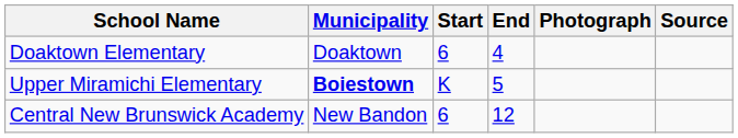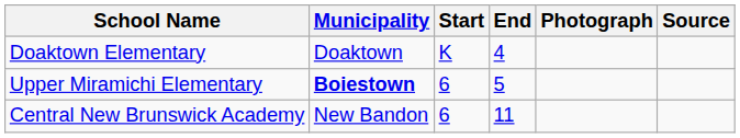 <table class="wikitable sortable">
 <tr>
 <th>School Name</th>
 <th><a href='#'>Municipality</a></th>
 <th>Start</th>
 <th>End</th>
 <th>Photograph</th>
 <th>Source</th>
 </tr>
 <tr>
 <td><a href='#'>Doaktown Elementary</a></td>
 <td><a href='#'>Doaktown</a></td>
-<td><a href='#'>6</a></td>
+<td><a href='#'>K</a></td>
 <td><a href='#'>4</a></td>
 <td></td>
 <td></td>
 </tr>
 <tr>
 <td><a href='#'>Upper Miramichi Elementary</a></td>
 <td><strong><a href='#'>Boiestown</a></strong></td>
-<td><a href='#'>K</a></td>
+<td><a href='#'>6</a></td>
 <td><a href='#'>5</a></td>
 <td></td>
 <td></td>
 </tr>
 <tr>
 <td><a href='#'>Central New Brunswick Academy</a></td>
 <td><a href='#'>New Bandon</a></td>
 <td><a href='#'>6</a></td>
-<td><a href='#'>12</a></td>
+<td><a href='#'>11</a></td>
 <td></td>
 <td></td>
 </tr>
 </table>
